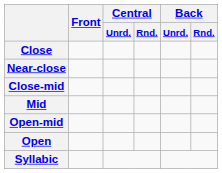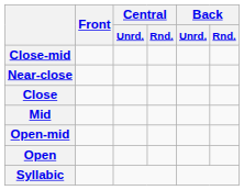 <table class="wikitable" style="text-align: center;">
 <tr>
 <th rowspan="2"></th>
 <th rowspan="2"><a href='#'>Front</a></th>
 <th colspan="2"><a href='#'>Central</a></th>
 <th colspan="2"><a href='#'>Back</a></th>
 </tr>
 <tr>
 <th><a href='#'><small>Unrd.</small></a></th>
 <th><a href='#'><small>Rnd.</small></a></th>
 <th><a href='#'><small>Unrd.</small></a></th>
 <th><a href='#'><small>Rnd.</small></a></th>
 </tr>
 <tr>
-<th><a href='#'>Close</a></th>
+<th><a href='#'>Close-mid</a></th>
 <td></td>
 <td></td>
 <td></td>
 <td></td>
 <td></td>
 </tr>
 <tr>
 <th><a href='#'>Near-close</a></th>
 <td></td>
 <td></td>
 <td></td>
 <td></td>
 <td></td>
 </tr>
 <tr>
-<th><a href='#'>Close-mid</a></th>
+<th><a href='#'>Close</a></th>
 <td></td>
 <td></td>
 <td></td>
 <td></td>
 <td></td>
 </tr>
 <tr>
 <th><a href='#'>Mid</a></th>
 <td></td>
 <td></td>
 <td></td>
 <td></td>
 <td></td>
 </tr>
 <tr>
 <th><a href='#'>Open-mid</a></th>
 <td></td>
 <td></td>
 <td></td>
 <td></td>
 <td></td>
 </tr>
 <tr>
 <th><a href='#'>Open</a></th>
 <td></td>
 <td></td>
 <td></td>
 <td></td>
 <td></td>
 </tr>
 <tr>
 <th><a href='#'>Syllabic</a></th>
 <td></td>
 <td colspan="2"></td>
 <td colspan="2"></td>
 </tr>
 </table>
